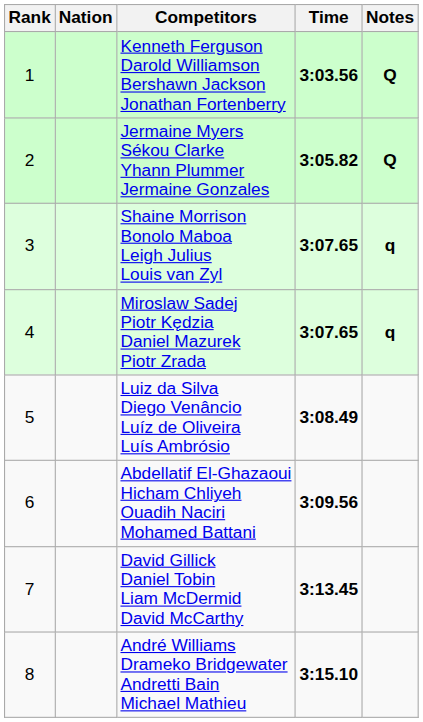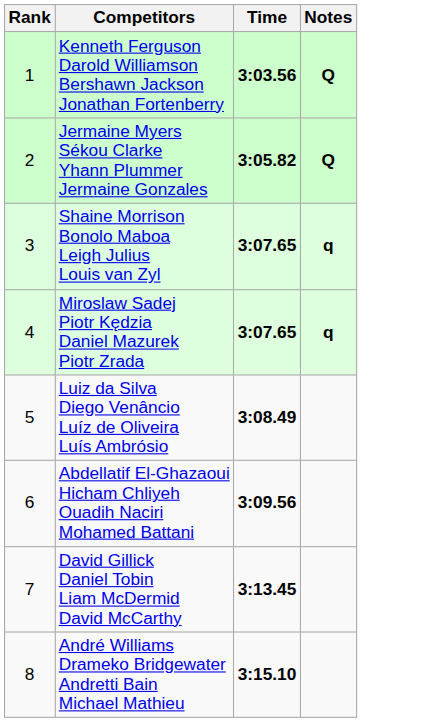 <table class="wikitable sortable" style="text-align:center">
 <tr>
 <th>Rank</th>
-<th>Nation</th>
 <th>Competitors</th>
 <th>Time</th>
 <th>Notes</th>
 </tr>
 <tr bgcolor=ccffcc>
 <td>1</td>
-<td align=left></td>
 <td align=left><a href='#'>Kenneth Ferguson</a><br><a href='#'>Darold Williamson</a><br><a href='#'>Bershawn Jackson</a><br><a href='#'>Jonathan Fortenberry</a></td>
 <td><strong>3:03.56</strong></td>
 <td><strong>Q</strong></td>
 </tr>
 <tr bgcolor=ccffcc>
 <td>2</td>
-<td align=left></td>
 <td align=left><a href='#'>Jermaine Myers</a><br><a href='#'>Sékou Clarke</a><br><a href='#'>Yhann Plummer</a><br><a href='#'>Jermaine Gonzales</a></td>
 <td><strong>3:05.82</strong></td>
 <td><strong>Q</strong></td>
 </tr>
 <tr bgcolor=ddffdd>
 <td>3</td>
-<td align=left></td>
 <td align=left><a href='#'>Shaine Morrison</a><br><a href='#'>Bonolo Maboa</a><br><a href='#'>Leigh Julius</a><br><a href='#'>Louis van Zyl</a></td>
 <td><strong>3:07.65</strong></td>
 <td><strong>q</strong></td>
 </tr>
 <tr bgcolor=ddffdd>
 <td>4</td>
-<td align=left></td>
 <td align=left><a href='#'>Miroslaw Sadej</a><br><a href='#'>Piotr Kędzia</a><br><a href='#'>Daniel Mazurek</a><br><a href='#'>Piotr Zrada</a></td>
 <td><strong>3:07.65</strong></td>
 <td><strong>q</strong></td>
 </tr>
 <tr>
 <td>5</td>
-<td align=left></td>
 <td align=left><a href='#'>Luiz da Silva</a><br><a href='#'>Diego Venâncio</a><br><a href='#'>Luíz de Oliveira</a><br><a href='#'>Luís Ambrósio</a></td>
 <td><strong>3:08.49</strong></td>
 <td></td>
 </tr>
 <tr>
 <td>6</td>
-<td align=left></td>
 <td align=left><a href='#'>Abdellatif El-Ghazaoui</a><br><a href='#'>Hicham Chliyeh</a><br><a href='#'>Ouadih Naciri</a><br><a href='#'>Mohamed Battani</a></td>
 <td><strong>3:09.56</strong></td>
 <td></td>
 </tr>
 <tr>
 <td>7</td>
-<td align=left></td>
 <td align=left><a href='#'>David Gillick</a><br><a href='#'>Daniel Tobin</a><br><a href='#'>Liam McDermid</a><br><a href='#'>David McCarthy</a></td>
 <td><strong>3:13.45</strong></td>
 <td></td>
 </tr>
 <tr>
 <td>8</td>
-<td align=left></td>
 <td align=left><a href='#'>André Williams</a><br><a href='#'>Drameko Bridgewater</a><br><a href='#'>Andretti Bain</a><br><a href='#'>Michael Mathieu</a></td>
 <td><strong>3:15.10</strong></td>
 <td></td>
 </tr>
 </table>
